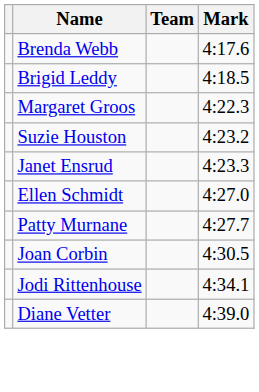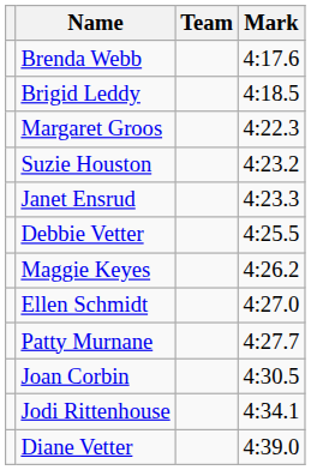 <table class=wikitable>
 <tr>
 <th></th>
 <th>Name</th>
 <th>Team</th>
 <th>Mark</th>
 </tr>
 <tr>
 <td></td>
 <td><a href='#'>Brenda Webb</a></td>
 <td></td>
 <td>4:17.6</td>
 </tr>
 <tr>
 <td></td>
 <td><a href='#'>Brigid Leddy</a></td>
 <td></td>
 <td>4:18.5</td>
 </tr>
 <tr>
 <td></td>
 <td><a href='#'>Margaret Groos</a></td>
 <td></td>
 <td>4:22.3</td>
 </tr>
 <tr>
 <td></td>
 <td><a href='#'>Suzie Houston</a></td>
 <td></td>
 <td>4:23.2</td>
 </tr>
 <tr>
 <td></td>
 <td><a href='#'>Janet Ensrud</a></td>
 <td></td>
 <td>4:23.3</td>
 </tr>
 <tr>
 <td></td>
+<td><a href='#'>Debbie Vetter</a></td>
+<td></td>
+<td>4:25.5</td>
+</tr>
+<tr>
+<td></td>
+<td><a href='#'>Maggie Keyes</a></td>
+<td></td>
+<td>4:26.2</td>
+</tr>
+<tr>
+<td></td>
 <td><a href='#'>Ellen Schmidt</a></td>
 <td></td>
 <td>4:27.0</td>
 </tr>
 <tr>
 <td></td>
 <td><a href='#'>Patty Murnane</a></td>
 <td></td>
 <td>4:27.7</td>
 </tr>
 <tr>
 <td></td>
 <td><a href='#'>Joan Corbin</a></td>
 <td></td>
 <td>4:30.5</td>
 </tr>
 <tr>
 <td></td>
 <td><a href='#'>Jodi Rittenhouse</a></td>
 <td></td>
 <td>4:34.1</td>
 </tr>
 <tr>
 <td></td>
 <td><a href='#'>Diane Vetter</a></td>
 <td></td>
 <td>4:39.0</td>
 </tr>
 </table>
